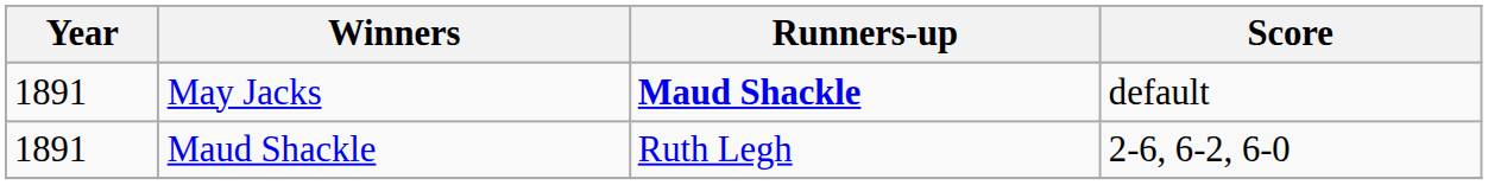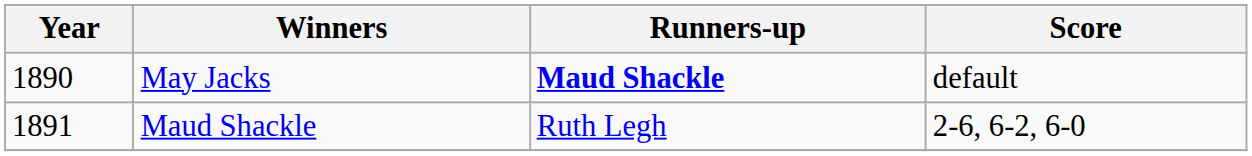 <table class="wikitable sortable">
 <tr>
 <th style="width:60px;">Year</th>
 <th style="width:200px;">Winners</th>
 <th style="width:200px;">Runners-up</th>
 <th style="width:160px;">Score</th>
 </tr>
 <tr>
-<td>1891</td>
+<td>1890</td>
 <td> <a href='#'>May Jacks</a></td>
 <td><strong> <a href='#'>Maud Shackle</a></strong></td>
 <td>default</td>
 </tr>
 <tr>
 <td>1891</td>
 <td> <a href='#'>Maud Shackle</a></td>
 <td> <a href='#'>Ruth Legh</a></td>
 <td>2-6, 6-2, 6-0</td>
 </tr>
 <tr>
 </tr>
 </table>
